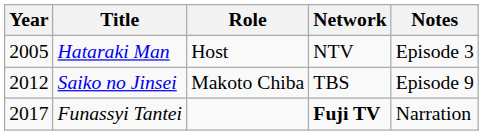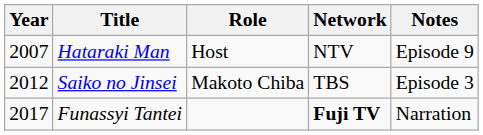 <table class="wikitable">
 <tr>
 <th>Year</th>
 <th>Title</th>
 <th>Role</th>
 <th>Network</th>
 <th>Notes</th>
 </tr>
 <tr>
-<td>2005</td>
+<td>2007</td>
 <td><em><a href='#'>Hataraki Man</a></em></td>
 <td>Host</td>
 <td>NTV</td>
-<td>Episode 3</td>
+<td>Episode 9</td>
 </tr>
 <tr>
 <td>2012</td>
 <td><em><a href='#'>Saiko no Jinsei</a></em></td>
 <td>Makoto Chiba</td>
 <td>TBS</td>
-<td>Episode 9</td>
+<td>Episode 3</td>
 </tr>
 <tr>
 <td>2017</td>
 <td><em>Funassyi Tantei</em></td>
 <td></td>
 <td><strong>Fuji TV</strong></td>
 <td>Narration</td>
 </tr>
 </table>
